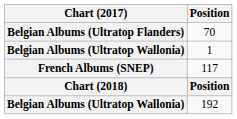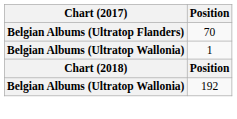 <table class="wikitable sortable plainrowheaders" style="text-align:center">
 <tr>
 <th scope="col">Chart (2017)</th>
 <th scope="col">Position</th>
 </tr>
 <tr>
 <th scope="row">Belgian Albums (Ultratop Flanders)</th>
 <td>70</td>
 </tr>
 <tr>
 <th scope="row">Belgian Albums (Ultratop Wallonia)</th>
 <td>1</td>
 </tr>
 <tr>
-<th scope="row">French Albums (SNEP)</th>
-<td>117</td>
-</tr>
-<tr>
 <th scope="col">Chart (2018)</th>
 <th scope="col">Position</th>
 </tr>
 <tr>
 <th scope="row">Belgian Albums (Ultratop Wallonia)</th>
 <td>192</td>
 </tr>
 </table>
